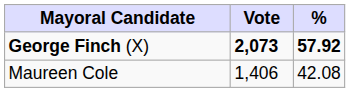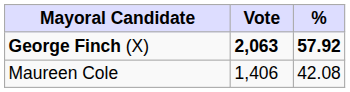 <table class="wikitable">
 <tr>
 <th style="background:#ddf; width:200px;">Mayoral Candidate</th>
 <th style="background:#ddf; width:50px;">Vote</th>
 <th style="background:#ddf; width:30px;">%</th>
 </tr>
 <tr>
 <td><strong>George Finch</strong> (X)</td>
-<td><strong>2,073</strong></td>
+<td><strong>2,063</strong></td>
 <td><strong>57.92</strong></td>
 </tr>
 <tr>
 <td>Maureen Cole</td>
 <td>1,406</td>
 <td>42.08</td>
 </tr>
 </table>
